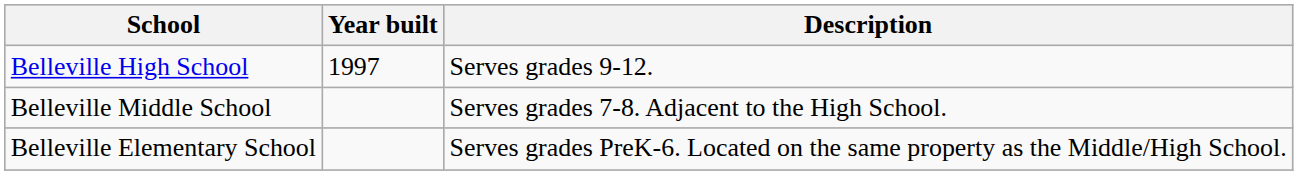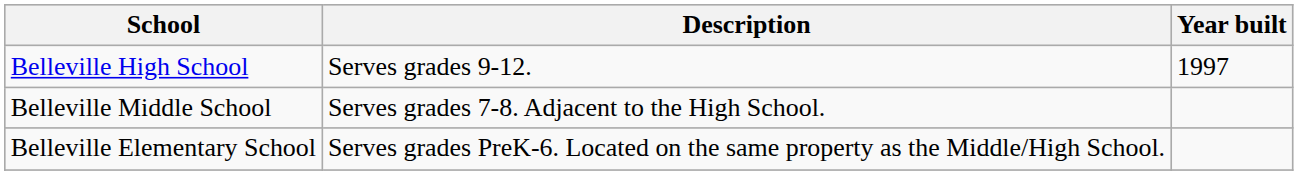 <table class="wikitable">
 <tr>
 <th>School</th>
+<th>Description</th>
 <th>Year built</th>
-<th>Description</th>
 </tr>
 <tr>
 <td><a href='#'>Belleville High School</a></td>
+<td>Serves grades 9-12.</td>
 <td>1997</td>
-<td>Serves grades 9-12.</td>
 </tr>
 <tr>
 <td>Belleville Middle School</td>
+<td>Serves grades 7-8. Adjacent to the High School.</td>
 <td></td>
-<td>Serves grades 7-8. Adjacent to the High School.</td>
 </tr>
 <tr>
 <td>Belleville Elementary School</td>
+<td>Serves grades PreK-6. Located on the same property as the Middle/High School.</td>
 <td></td>
-<td>Serves grades PreK-6. Located on the same property as the Middle/High School.</td>
 </tr>
 </table>
